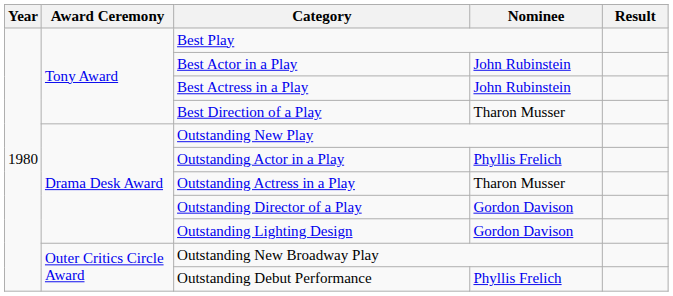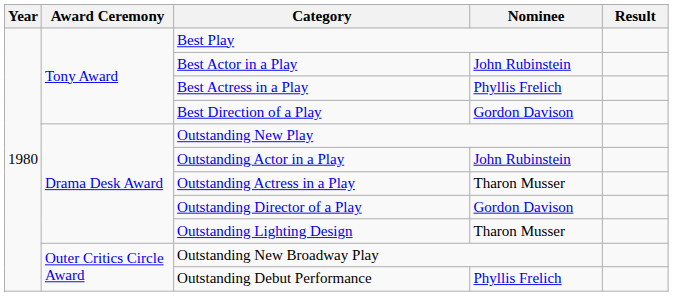 <table class="wikitable" width="80%">
 <tr>
 <th width="5%">Year</th>
 <th width="20%">Award Ceremony</th>
 <th width="45%">Category</th>
 <th width="20%">Nominee</th>
 <th width="10%">Result</th>
 </tr>
 <tr>
 <td rowspan="11" align="center">1980</td>
 <td rowspan="4"><a href='#'>Tony Award</a></td>
 <td colspan="2"><a href='#'>Best Play</a></td>
 <td></td>
 </tr>
 <tr>
 <td><a href='#'>Best Actor in a Play</a></td>
 <td><a href='#'>John Rubinstein</a></td>
 <td></td>
 </tr>
 <tr>
 <td><a href='#'>Best Actress in a Play</a></td>
-<td><a href='#'>John Rubinstein</a></td>
+<td><a href='#'>Phyllis Frelich</a></td>
 <td></td>
 </tr>
 <tr>
 <td><a href='#'>Best Direction of a Play</a></td>
-<td>Tharon Musser</td>
+<td><a href='#'>Gordon Davison</a></td>
 <td></td>
 </tr>
 <tr>
 <td rowspan="5"><a href='#'>Drama Desk Award</a></td>
 <td colspan="2"><a href='#'>Outstanding New Play</a></td>
 <td></td>
 </tr>
 <tr>
 <td><a href='#'>Outstanding Actor in a Play</a></td>
-<td><a href='#'>Phyllis Frelich</a></td>
+<td><a href='#'>John Rubinstein</a></td>
 <td></td>
 </tr>
 <tr>
 <td><a href='#'>Outstanding Actress in a Play</a></td>
 <td>Tharon Musser</td>
 <td></td>
 </tr>
 <tr>
 <td><a href='#'>Outstanding Director of a Play</a></td>
 <td><a href='#'>Gordon Davison</a></td>
 <td></td>
 </tr>
 <tr>
 <td><a href='#'>Outstanding Lighting Design</a></td>
-<td><a href='#'>Gordon Davison</a></td>
+<td>Tharon Musser</td>
 <td></td>
 </tr>
 <tr>
 <td rowspan="2"><a href='#'>Outer Critics Circle Award</a></td>
 <td colspan="2">Outstanding New Broadway Play</td>
 <td></td>
 </tr>
 <tr>
 <td>Outstanding Debut Performance</td>
 <td><a href='#'>Phyllis Frelich</a></td>
 <td></td>
 </tr>
 </table>
